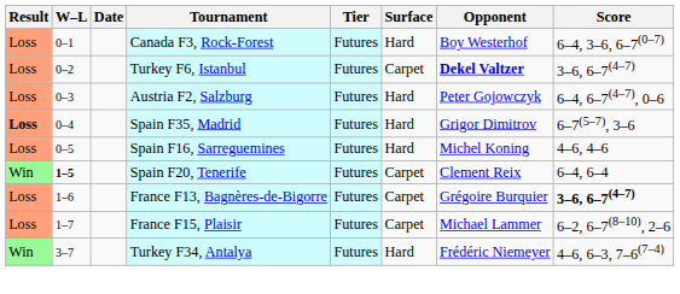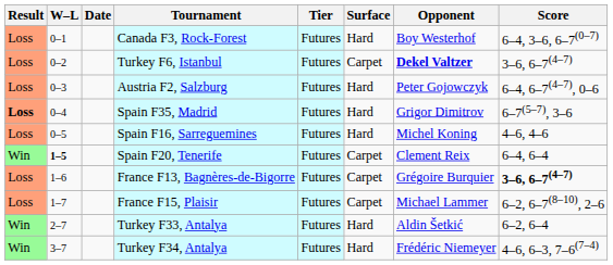 <table class="sortable wikitable">
 <tr>
 <th>Result</th>
 <th class="unsortable">W–L</th>
 <th>Date</th>
 <th>Tournament</th>
 <th>Tier</th>
 <th>Surface</th>
 <th>Opponent</th>
 <th class="unsortable">Score</th>
 </tr>
 <tr>
 <td bgcolor=FFA07A>Loss</td>
 <td><small>0–1</small></td>
 <td></td>
 <td style="background:#cffcff;">Canada F3, <a href='#'>Rock-Forest</a></td>
 <td style="background:#cffcff;">Futures</td>
 <td>Hard</td>
 <td> <a href='#'>Boy Westerhof</a></td>
 <td>6–4, 3–6, 6–7<sup>(0–7)</sup></td>
 </tr>
 <tr>
 <td bgcolor=FFA07A>Loss</td>
 <td><small>0–2</small></td>
 <td></td>
 <td style="background:#cffcff;">Turkey F6, <a href='#'>Istanbul</a></td>
 <td style="background:#cffcff;">Futures</td>
 <td>Carpet</td>
 <td><strong> <a href='#'>Dekel Valtzer</a></strong></td>
 <td>3–6, 6–7<sup>(4–7)</sup></td>
 </tr>
 <tr>
 <td bgcolor=FFA07A>Loss</td>
 <td><small>0–3</small></td>
 <td></td>
 <td style="background:#cffcff;">Austria F2, <a href='#'>Salzburg</a></td>
 <td style="background:#cffcff;">Futures</td>
 <td>Hard</td>
 <td> <a href='#'>Peter Gojowczyk</a></td>
 <td>6–4, 6–7<sup>(4–7)</sup>, 0–6</td>
 </tr>
 <tr>
 <td bgcolor=FFA07A><strong>Loss</strong></td>
 <td><small>0–4</small></td>
 <td></td>
 <td style="background:#cffcff;">Spain F35, <a href='#'>Madrid</a></td>
 <td style="background:#cffcff;">Futures</td>
 <td>Hard</td>
 <td> <a href='#'>Grigor Dimitrov</a></td>
 <td>6–7<sup>(5–7)</sup>, 3–6</td>
 </tr>
 <tr>
 <td bgcolor=FFA07A>Loss</td>
 <td><small>0–5</small></td>
 <td></td>
 <td style="background:#cffcff;">Spain F16, <a href='#'>Sarreguemines</a></td>
 <td style="background:#cffcff;">Futures</td>
 <td>Hard</td>
 <td> <a href='#'>Michel Koning</a></td>
 <td>4–6, 4–6</td>
 </tr>
 <tr>
 <td bgcolor=98FB98>Win</td>
 <td><strong><small>1–5</small></strong></td>
 <td></td>
 <td style="background:#cffcff;">Spain F20, <a href='#'>Tenerife</a></td>
 <td style="background:#cffcff;">Futures</td>
 <td>Carpet</td>
 <td> <a href='#'>Clement Reix</a></td>
 <td>6–4, 6–4</td>
 </tr>
 <tr>
 <td bgcolor=FFA07A>Loss</td>
 <td><small>1–6</small></td>
 <td></td>
 <td style="background:#cffcff;">France F13, <a href='#'>Bagnères-de-Bigorre</a></td>
 <td style="background:#cffcff;">Futures</td>
 <td>Carpet</td>
 <td> <a href='#'>Grégoire Burquier</a></td>
 <td><strong>3–6, 6–7<sup>(4–7)</sup></strong></td>
 </tr>
 <tr>
 <td bgcolor=FFA07A>Loss</td>
 <td><small>1–7</small></td>
 <td></td>
 <td style="background:#cffcff;">France F15, <a href='#'>Plaisir</a></td>
 <td style="background:#cffcff;">Futures</td>
 <td>Carpet</td>
 <td> <a href='#'>Michael Lammer</a></td>
 <td>6–2, 6–7<sup>(8–10)</sup>, 2–6</td>
 </tr>
 <tr>
 <td bgcolor=98FB98>Win</td>
+<td><small>2–7</small></td>
+<td></td>
+<td style="background:#cffcff;">Turkey F33, <a href='#'>Antalya</a></td>
+<td style="background:#cffcff;">Futures</td>
+<td>Hard</td>
+<td> <a href='#'>Aldin Šetkić</a></td>
+<td>6–2, 6–4</td>
+</tr>
+<tr>
+<td bgcolor=98FB98>Win</td>
 <td><small>3–7</small></td>
 <td></td>
 <td style="background:#cffcff;">Turkey F34, <a href='#'>Antalya</a></td>
 <td style="background:#cffcff;">Futures</td>
 <td>Hard</td>
 <td> <a href='#'>Frédéric Niemeyer</a></td>
 <td>4–6, 6–3, 7–6<sup>(7–4)</sup></td>
 </tr>
 </table>
